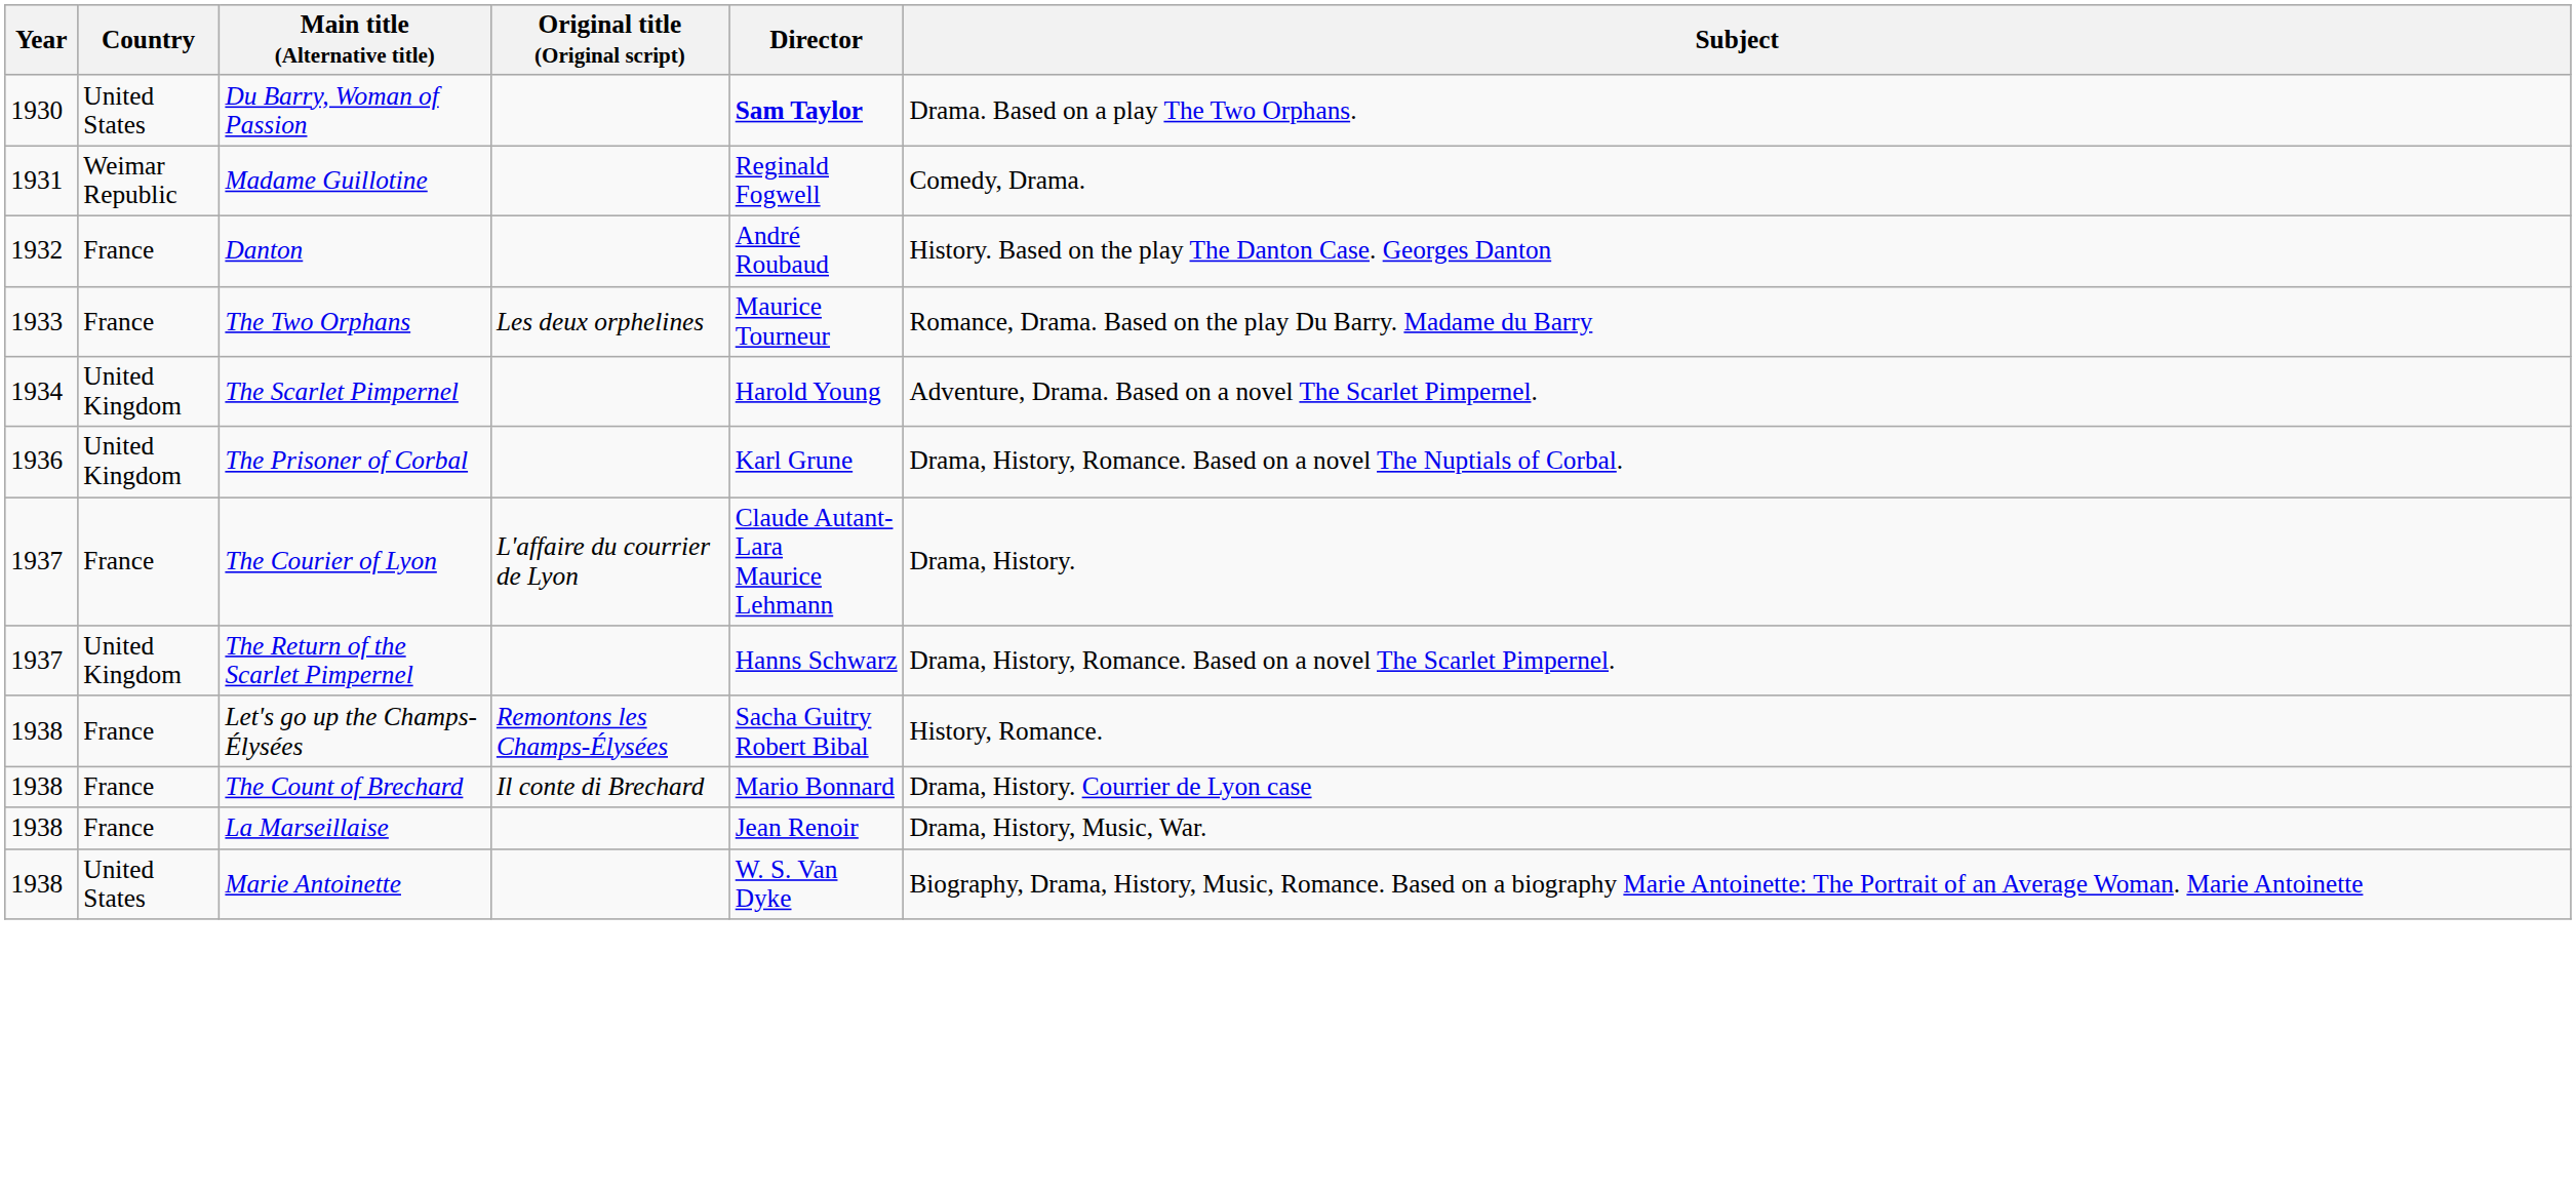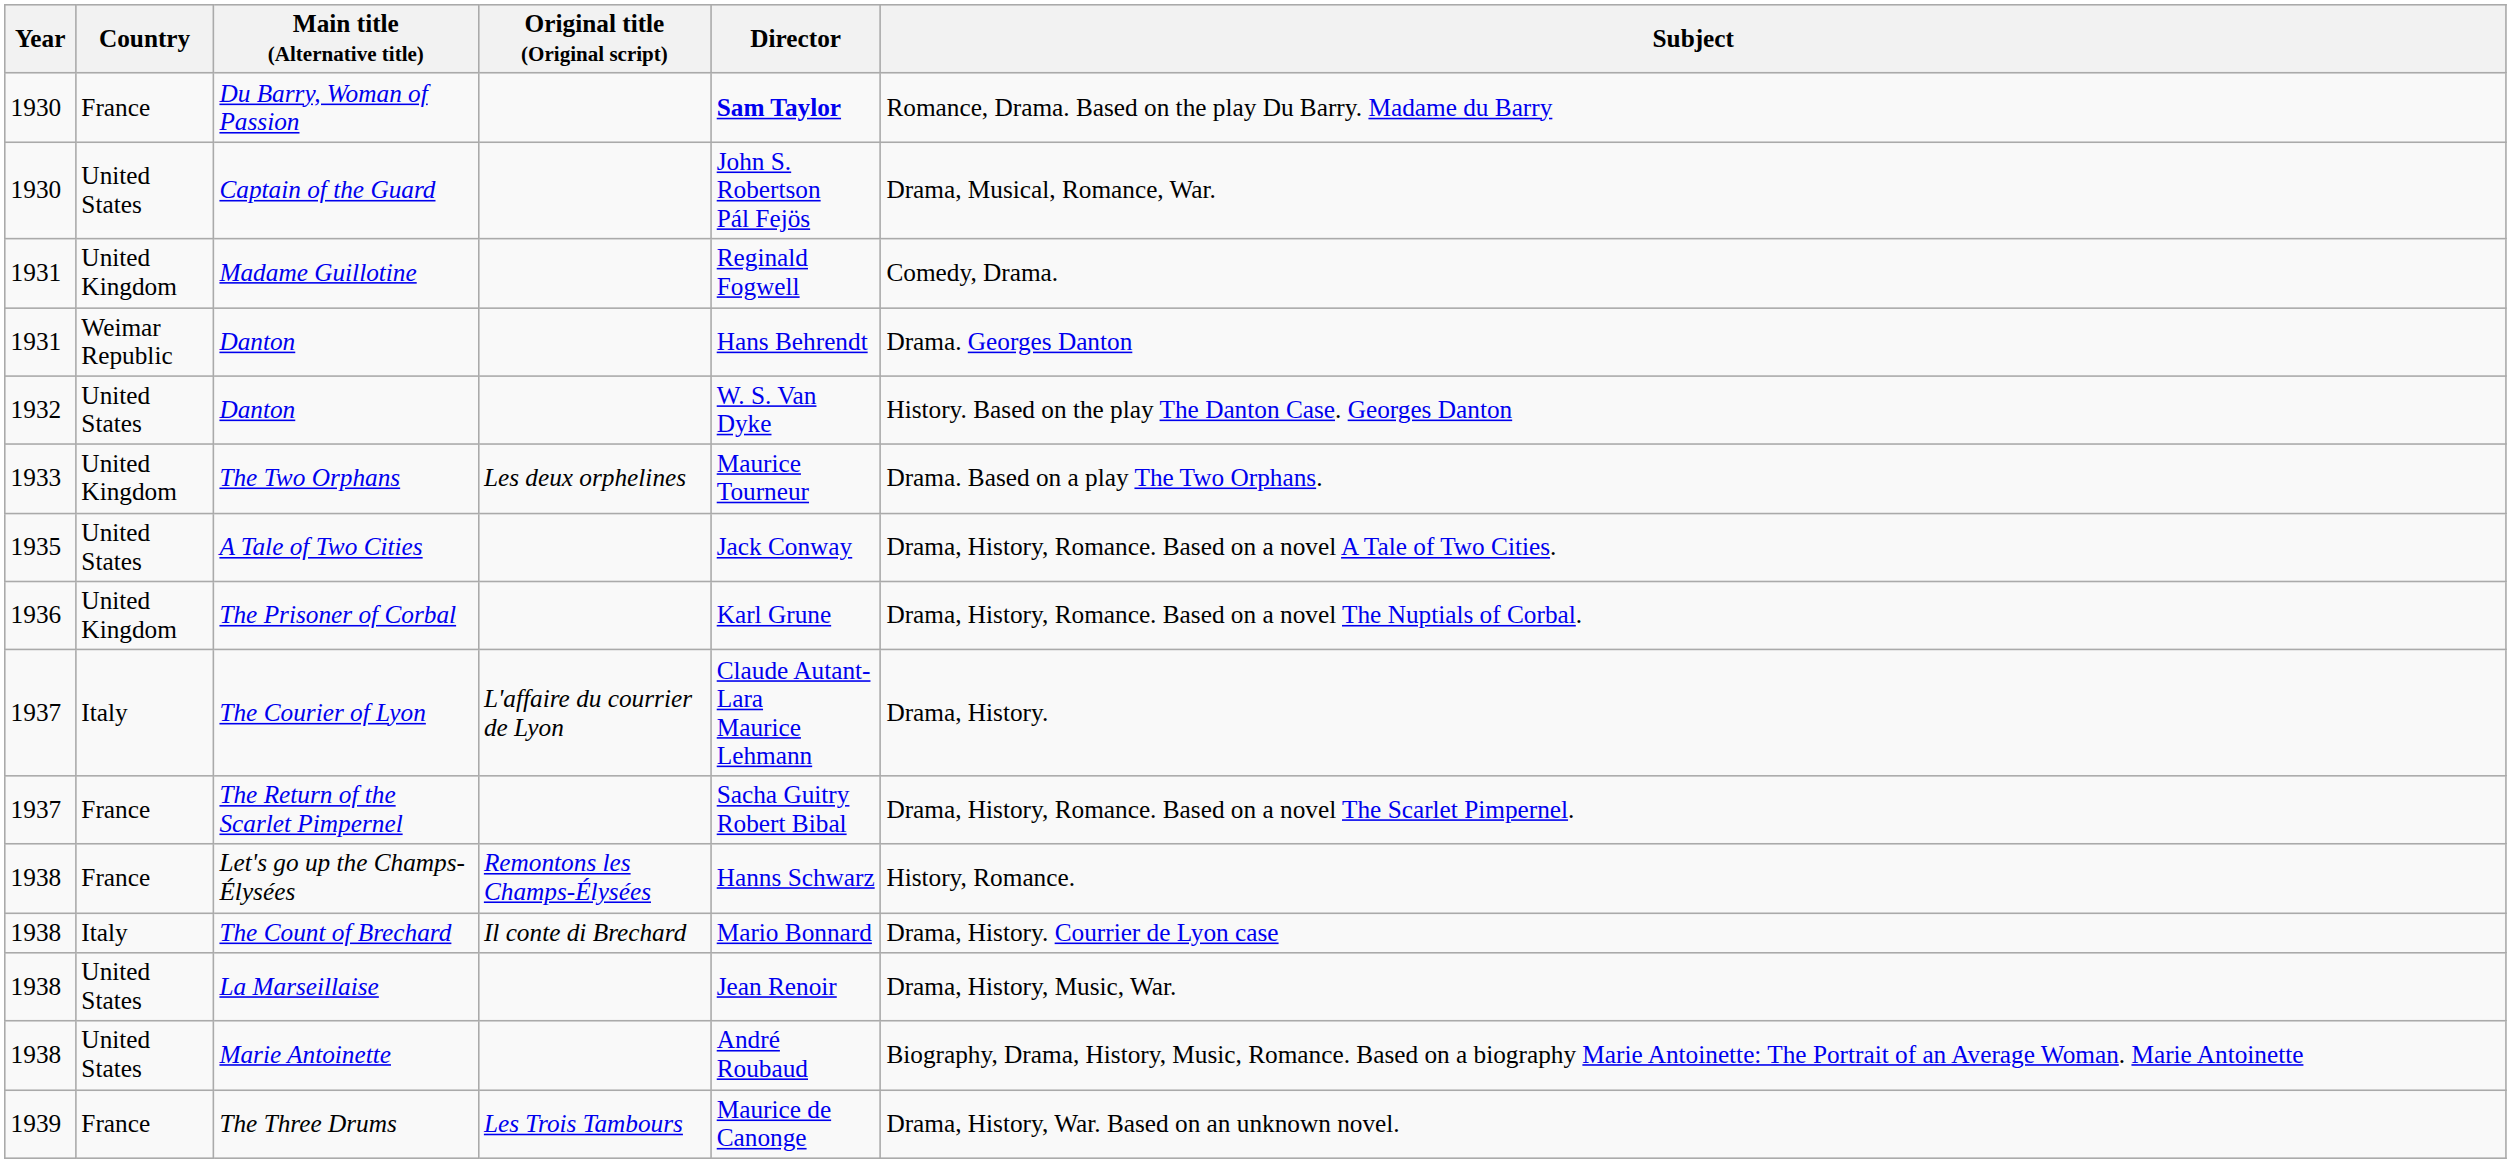 <table class="wikitable sortable" style="width:100%;">
 <tr>
 <th>Year</th>
 <th width= 80>Country</th>
 <th class="unsortable" style="width:160px;">Main title<br><small>(Alternative title)</small></th>
 <th class="unsortable" style="width:140px;">Original title<br><small>(Original script)</small></th>
 <th width=100>Director</th>
 <th class="unsortable">Subject</th>
 </tr>
 <tr>
 <td>1930</td>
-<td>United States</td>
+<td>France</td>
 <td><em><a href='#'>Du Barry, Woman of Passion</a></em></td>
 <td></td>
 <td><strong><a href='#'>Sam Taylor</a></strong></td>
-<td>Drama. Based on a play <a href='#'>The Two Orphans</a>.</td>
+<td>Romance, Drama. Based on the play Du Barry. <a href='#'>Madame du Barry</a></td>
+</tr>
+<tr>
+<td>1930</td>
+<td>United States</td>
+<td><em><a href='#'>Captain of the Guard</a></em></td>
+<td></td>
+<td><a href='#'>John S. Robertson</a><br><a href='#'>Pál Fejös</a></td>
+<td>Drama, Musical, Romance, War.</td>
 </tr>
 <tr>
 <td>1931</td>
-<td>Weimar Republic</td>
+<td>United Kingdom</td>
 <td><em><a href='#'>Madame Guillotine</a></em></td>
 <td></td>
 <td><a href='#'>Reginald Fogwell</a></td>
 <td>Comedy, Drama.</td>
 </tr>
 <tr>
-<td>1932</td>
-<td>France</td>
+<td>1931</td>
+<td>Weimar Republic</td>
 <td><em><a href='#'>Danton</a></em></td>
 <td></td>
-<td><a href='#'>André Roubaud</a></td>
+<td><a href='#'>Hans Behrendt</a></td>
+<td>Drama. <a href='#'>Georges Danton</a></td>
+</tr>
+<tr>
+<td>1932</td>
+<td>United States</td>
+<td><em><a href='#'>Danton</a></em></td>
+<td></td>
+<td><a href='#'>W. S. Van Dyke</a></td>
 <td>History. Based on the play <a href='#'>The Danton Case</a>. <a href='#'>Georges Danton</a></td>
 </tr>
 <tr>
 <td>1933</td>
-<td>France</td>
+<td>United Kingdom</td>
 <td><em><a href='#'>The Two Orphans</a></em></td>
 <td><em>Les deux orphelines</em></td>
 <td><a href='#'>Maurice Tourneur</a></td>
-<td>Romance, Drama. Based on the play Du Barry. <a href='#'>Madame du Barry</a></td>
+<td>Drama. Based on a play <a href='#'>The Two Orphans</a>.</td>
 </tr>
 <tr>
-<td>1934</td>
-<td>United Kingdom</td>
-<td><em><a href='#'>The Scarlet Pimpernel</a></em></td>
+<td>1935</td>
+<td>United States</td>
+<td><em><a href='#'>A Tale of Two Cities</a></em></td>
 <td></td>
-<td><a href='#'>Harold Young</a></td>
-<td>Adventure, Drama. Based on a novel <a href='#'>The Scarlet Pimpernel</a>.</td>
+<td><a href='#'>Jack Conway</a></td>
+<td>Drama, History, Romance. Based on a novel <a href='#'>A Tale of Two Cities</a>.</td>
 </tr>
 <tr>
 <td>1936</td>
 <td>United Kingdom</td>
 <td><em><a href='#'>The Prisoner of Corbal</a></em></td>
 <td></td>
 <td><a href='#'>Karl Grune</a></td>
 <td>Drama, History, Romance. Based on a novel <a href='#'>The Nuptials of Corbal</a>.</td>
 </tr>
 <tr>
 <td>1937</td>
-<td>France</td>
+<td>Italy</td>
 <td><em><a href='#'>The Courier of Lyon</a></em></td>
 <td><em>L'affaire du courrier de Lyon</em></td>
 <td><a href='#'>Claude Autant-Lara</a><br><a href='#'>Maurice Lehmann</a></td>
 <td>Drama, History.</td>
 </tr>
 <tr>
 <td>1937</td>
-<td>United Kingdom</td>
+<td>France</td>
 <td><em><a href='#'>The Return of the Scarlet Pimpernel</a></em></td>
 <td></td>
-<td><a href='#'>Hanns Schwarz</a></td>
+<td><a href='#'>Sacha Guitry</a><br><a href='#'>Robert Bibal</a></td>
 <td>Drama, History, Romance. Based on a novel <a href='#'>The Scarlet Pimpernel</a>.</td>
 </tr>
 <tr>
 <td>1938</td>
 <td>France</td>
 <td><em>Let's go up the Champs-Élysées</em></td>
 <td><em><a href='#'>Remontons les Champs-Élysées</a></em></td>
-<td><a href='#'>Sacha Guitry</a><br><a href='#'>Robert Bibal</a></td>
+<td><a href='#'>Hanns Schwarz</a></td>
 <td>History, Romance.</td>
 </tr>
 <tr>
 <td>1938</td>
-<td>France</td>
+<td>Italy</td>
 <td><em><a href='#'>The Count of Brechard</a></em></td>
 <td><em>Il conte di Brechard</em></td>
 <td><a href='#'>Mario Bonnard</a></td>
 <td>Drama, History. <a href='#'>Courrier de Lyon case</a></td>
 </tr>
 <tr>
 <td>1938</td>
-<td>France</td>
+<td>United States</td>
 <td><em><a href='#'>La Marseillaise</a></em></td>
 <td></td>
 <td><a href='#'>Jean Renoir</a></td>
 <td>Drama, History, Music, War.</td>
 </tr>
 <tr>
 <td>1938</td>
 <td>United States</td>
 <td><em><a href='#'>Marie Antoinette</a></em></td>
 <td></td>
-<td><a href='#'>W. S. Van Dyke</a></td>
+<td><a href='#'>André Roubaud</a></td>
 <td>Biography, Drama, History, Music, Romance. Based on a biography <a href='#'>Marie Antoinette: The Portrait of an Average Woman</a>. <a href='#'>Marie Antoinette</a></td>
 </tr>
+<tr>
+<td>1939</td>
+<td>France</td>
+<td><em>The Three Drums</em></td>
+<td><em><a href='#'>Les Trois Tambours</a></em></td>
+<td><a href='#'>Maurice de Canonge</a></td>
+<td>Drama, History, War. Based on an unknown novel.</td>
+</tr>
 </table>
